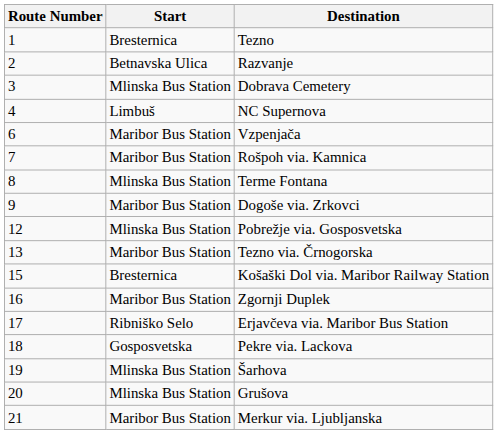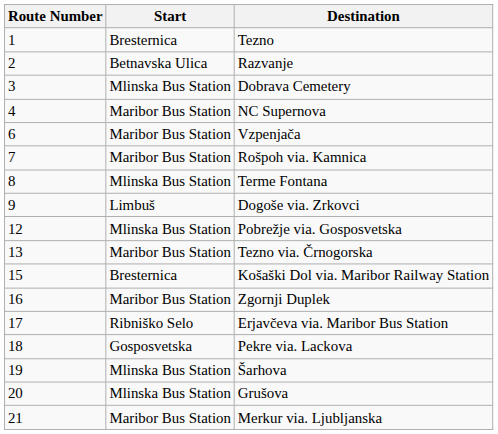 <table class="wikitable">
 <tr>
 <th>Route Number</th>
 <th>Start</th>
 <th>Destination</th>
 </tr>
 <tr>
 <td>1</td>
 <td>Bresternica</td>
 <td>Tezno</td>
 </tr>
 <tr>
 <td>2</td>
 <td>Betnavska Ulica</td>
 <td>Razvanje</td>
 </tr>
 <tr>
 <td>3</td>
 <td>Mlinska Bus Station</td>
 <td>Dobrava Cemetery</td>
 </tr>
 <tr>
 <td>4</td>
-<td>Limbuš</td>
+<td>Maribor Bus Station</td>
 <td>NC Supernova</td>
 </tr>
 <tr>
 <td>6</td>
 <td>Maribor Bus Station</td>
 <td>Vzpenjača</td>
 </tr>
 <tr>
 <td>7</td>
 <td>Maribor Bus Station</td>
 <td>Rošpoh via. Kamnica</td>
 </tr>
 <tr>
 <td>8</td>
 <td>Mlinska Bus Station</td>
 <td>Terme Fontana</td>
 </tr>
 <tr>
 <td>9</td>
-<td>Maribor Bus Station</td>
+<td>Limbuš</td>
 <td>Dogoše via. Zrkovci</td>
 </tr>
 <tr>
 <td>12</td>
 <td>Mlinska Bus Station</td>
 <td>Pobrežje via. Gosposvetska</td>
 </tr>
 <tr>
 <td>13</td>
 <td>Maribor Bus Station</td>
 <td>Tezno via. Črnogorska</td>
 </tr>
 <tr>
 <td>15</td>
 <td>Bresternica</td>
 <td>Košaški Dol via. Maribor Railway Station</td>
 </tr>
 <tr>
 <td>16</td>
 <td>Maribor Bus Station</td>
 <td>Zgornji Duplek</td>
 </tr>
 <tr>
 <td>17</td>
 <td>Ribniško Selo</td>
 <td>Erjavčeva via. Maribor Bus Station</td>
 </tr>
 <tr>
 <td>18</td>
 <td>Gosposvetska</td>
 <td>Pekre via. Lackova</td>
 </tr>
 <tr>
 <td>19</td>
 <td>Mlinska Bus Station</td>
 <td>Šarhova</td>
 </tr>
 <tr>
 <td>20</td>
 <td>Mlinska Bus Station</td>
 <td>Grušova</td>
 </tr>
 <tr>
 <td>21</td>
 <td>Maribor Bus Station</td>
 <td>Merkur via. Ljubljanska</td>
 </tr>
 </table>
